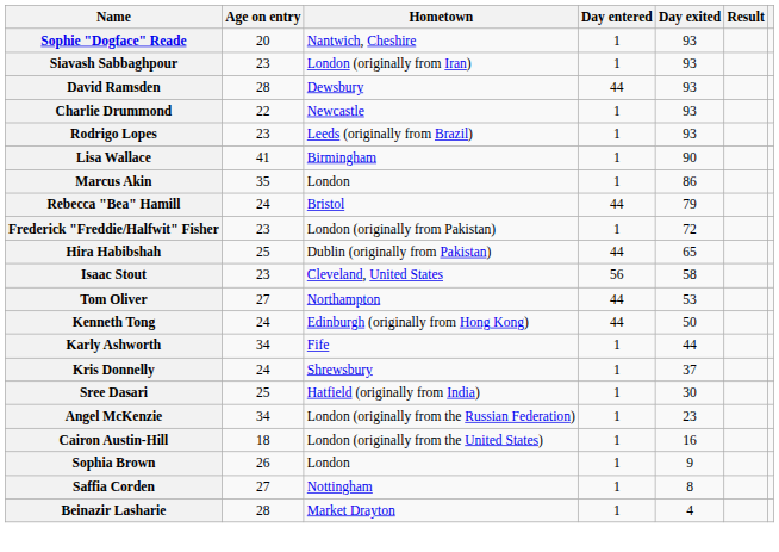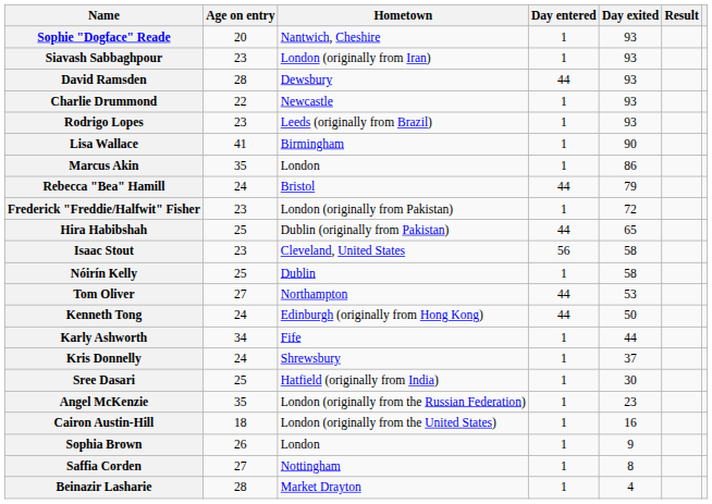 <table class="wikitable sortable" style="text-align:left; line-height:20px; width:auto;">
 <tr>
 <th scope="col">Name</th>
 <th scope="col">Age on entry</th>
 <th scope="col">Hometown</th>
 <th scope="col">Day entered</th>
 <th scope="col">Day exited</th>
 <th scope="col">Result</th>
 <th scope="col"></th>
 </tr>
 <tr>
 <th scope="row"><a href='#'>Sophie "Dogface" Reade</a></th>
 <td align="center">20</td>
 <td><a href='#'>Nantwich</a>, <a href='#'>Cheshire</a></td>
 <td align="center">1</td>
 <td align="center">93</td>
 <td></td>
 <td></td>
 </tr>
 <tr>
 <th scope="row">Siavash Sabbaghpour</th>
 <td align="center">23</td>
 <td><a href='#'>London</a> (originally from <a href='#'>Iran</a>)</td>
 <td align="center">1</td>
 <td align="center">93</td>
 <td></td>
 <td></td>
 </tr>
 <tr>
 <th scope="row">David Ramsden</th>
 <td align="center">28</td>
 <td><a href='#'>Dewsbury</a></td>
 <td align="center">44</td>
 <td align="center">93</td>
 <td></td>
 <td></td>
 </tr>
 <tr>
 <th scope="row">Charlie Drummond</th>
 <td align="center">22</td>
 <td><a href='#'>Newcastle</a></td>
 <td align="center">1</td>
 <td align="center">93</td>
 <td></td>
 <td></td>
 </tr>
 <tr>
 <th scope="row">Rodrigo Lopes</th>
 <td align="center">23</td>
 <td><a href='#'>Leeds</a> (originally from <a href='#'>Brazil</a>)</td>
 <td align="center">1</td>
 <td align="center">93</td>
 <td></td>
 <td></td>
 </tr>
 <tr>
 <th scope="row">Lisa Wallace</th>
 <td align="center">41</td>
 <td><a href='#'>Birmingham</a></td>
 <td align="center">1</td>
 <td align="center">90</td>
 <td></td>
 <td></td>
 </tr>
 <tr>
 <th scope="row">Marcus Akin</th>
 <td align="center">35</td>
 <td>London</td>
 <td align="center">1</td>
 <td align="center">86</td>
 <td></td>
 <td></td>
 </tr>
 <tr>
 <th scope="row">Rebecca "Bea" Hamill</th>
 <td align="center">24</td>
 <td><a href='#'>Bristol</a></td>
 <td align="center">44</td>
 <td align="center">79</td>
 <td></td>
 <td></td>
 </tr>
 <tr>
 <th scope="row">Frederick "Freddie/Halfwit" Fisher</th>
 <td align="center">23</td>
 <td>London (originally from Pakistan)</td>
 <td align="center">1</td>
 <td align="center">72</td>
 <td></td>
 <td></td>
 </tr>
 <tr>
 <th scope="row">Hira Habibshah</th>
 <td align="center">25</td>
 <td>Dublin (originally from <a href='#'>Pakistan</a>)</td>
 <td align="center">44</td>
 <td align="center">65</td>
 <td></td>
 <td></td>
 </tr>
 <tr>
 <th scope="row">Isaac Stout</th>
 <td align="center">23</td>
 <td><a href='#'>Cleveland</a>, <a href='#'>United States</a></td>
 <td align="center">56</td>
 <td align="center">58</td>
 <td></td>
 <td></td>
 </tr>
 <tr>
+<th scope="row">Nóirín Kelly</th>
+<td align="center">25</td>
+<td><a href='#'>Dublin</a></td>
+<td align="center">1</td>
+<td align="center">58</td>
+<td></td>
+<td></td>
+</tr>
+<tr>
 <th scope="row">Tom Oliver</th>
 <td align="center">27</td>
 <td><a href='#'>Northampton</a></td>
 <td align="center">44</td>
 <td align="center">53</td>
 <td></td>
 <td></td>
 </tr>
 <tr>
 <th scope="row">Kenneth Tong</th>
 <td align="center">24</td>
 <td><a href='#'>Edinburgh</a> (originally from <a href='#'>Hong Kong</a>)</td>
 <td align="center">44</td>
 <td align="center">50</td>
 <td></td>
 <td></td>
 </tr>
 <tr>
 <th scope="row">Karly Ashworth</th>
 <td align="center">34</td>
 <td><a href='#'>Fife</a></td>
 <td align="center">1</td>
 <td align="center">44</td>
 <td></td>
 <td></td>
 </tr>
 <tr>
 <th scope="row">Kris Donnelly</th>
 <td align="center">24</td>
 <td><a href='#'>Shrewsbury</a></td>
 <td align="center">1</td>
 <td align="center">37</td>
 <td></td>
 <td></td>
 </tr>
 <tr>
 <th scope="row">Sree Dasari</th>
 <td align="center">25</td>
 <td><a href='#'>Hatfield</a> (originally from <a href='#'>India</a>)</td>
 <td align="center">1</td>
 <td align="center">30</td>
 <td></td>
 <td></td>
 </tr>
 <tr>
 <th scope="row">Angel McKenzie</th>
-<td align="center">34</td>
+<td align="center">35</td>
 <td>London (originally from the <a href='#'>Russian Federation</a>)</td>
 <td align="center">1</td>
 <td align="center">23</td>
 <td></td>
 <td></td>
 </tr>
 <tr>
 <th scope="row">Cairon Austin-Hill</th>
 <td align="center">18</td>
 <td>London (originally from the <a href='#'>United States</a>)</td>
 <td align="center">1</td>
 <td align="center">16</td>
 <td></td>
 <td></td>
 </tr>
 <tr>
 <th scope="row">Sophia Brown</th>
 <td align="center">26</td>
 <td>London</td>
 <td align="center">1</td>
 <td align="center">9</td>
 <td></td>
 <td></td>
 </tr>
 <tr>
 <th scope="row">Saffia Corden</th>
 <td align="center">27</td>
 <td><a href='#'>Nottingham</a></td>
 <td align="center">1</td>
 <td align="center">8</td>
 <td></td>
 <td></td>
 </tr>
 <tr>
 <th scope="row">Beinazir Lasharie</th>
 <td align="center">28</td>
 <td><a href='#'>Market Drayton</a></td>
 <td align="center">1</td>
 <td align="center">4</td>
 <td></td>
 <td></td>
 </tr>
 </table>
